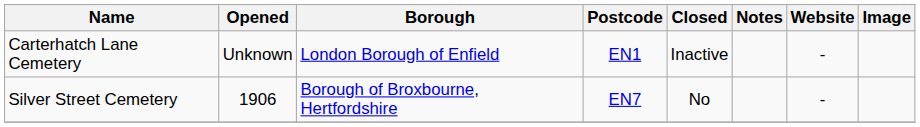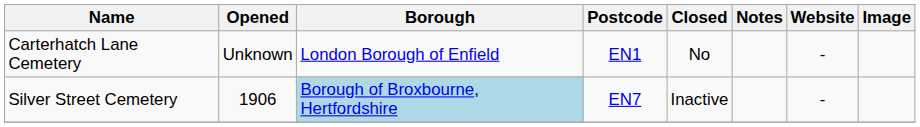 <table class="wikitable sortable" style="text-align:center;">
 <tr>
 <th>Name</th>
 <th>Opened</th>
 <th>Borough</th>
 <th>Postcode</th>
 <th>Closed</th>
 <th>Notes</th>
 <th>Website</th>
 <th>Image</th>
 </tr>
 <tr>
 <td style="text-align:left;">Carterhatch Lane Cemetery</td>
 <td>Unknown</td>
 <td style="text-align:left;"><a href='#'>London Borough of Enfield</a></td>
 <td><a href='#'>EN1</a></td>
-<td>Inactive</td>
+<td>No</td>
 <td style="text-align:left;"></td>
 <td>-</td>
 </tr>
 <tr>
 <td style="text-align:left;">Silver Street Cemetery</td>
 <td>1906</td>
-<td style="text-align:left;"><a href='#'>Borough of Broxbourne</a>, <a href='#'>Hertfordshire</a></td>
+<td style="background: lightblue; text-align:left;"><a href='#'>Borough of Broxbourne</a>, <a href='#'>Hertfordshire</a></td>
 <td><a href='#'>EN7</a></td>
-<td>No</td>
+<td>Inactive</td>
 <td style="text-align:left;"></td>
 <td>-</td>
 <td></td>
 </tr>
 <tr>
 </tr>
 </table>
